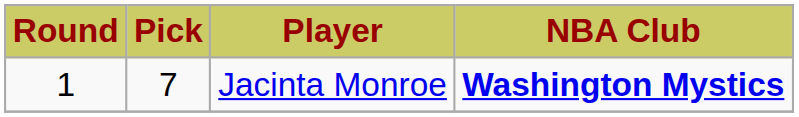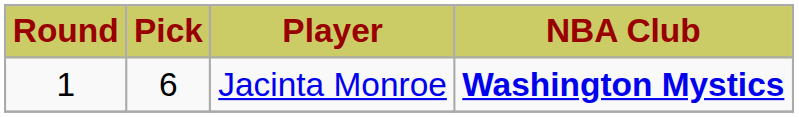 <table class="wikitable" style="text-align:center">
 <tr>
 <th style=" background:#CCCC66;color:#990000;">Round</th>
 <th style=" background:#CCCC66;color:#990000;">Pick</th>
 <th style=" background:#CCCC66;color:#990000;">Player</th>
 <th style=" background:#CCCC66;color:#990000;">NBA Club</th>
 </tr>
 <tr>
 <td>1</td>
-<td>7</td>
+<td>6</td>
 <td><a href='#'>Jacinta Monroe</a></td>
 <td><strong><a href='#'>Washington Mystics</a></strong></td>
 </tr>
 <tr>
 </tr>
 </table>
